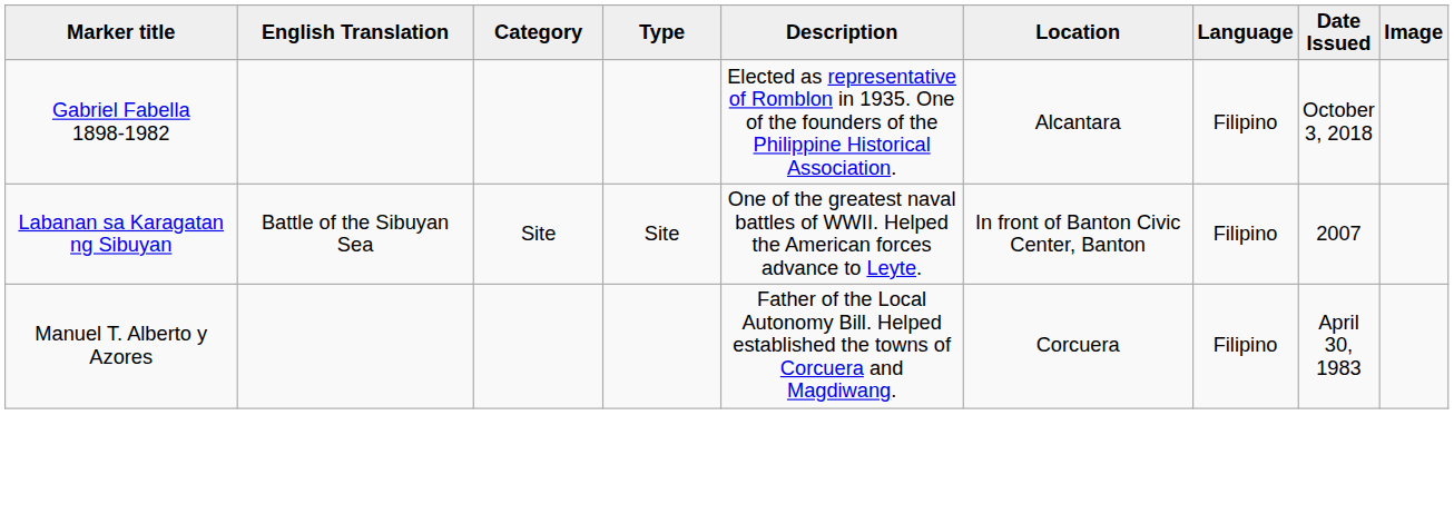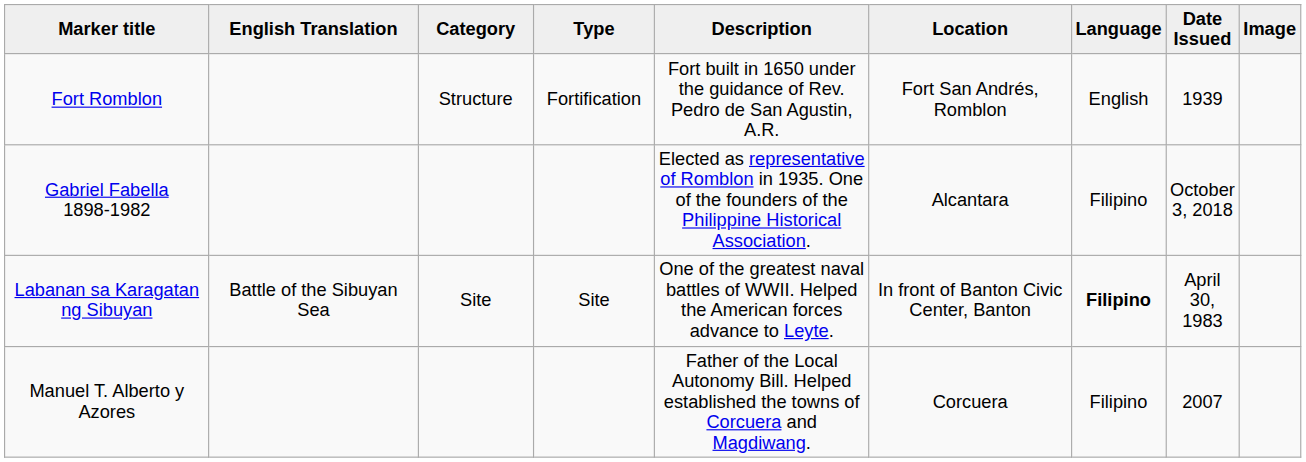 <table class="wikitable" style="width:90%; text-align:center;">
 <tr>
 <th style="width:20%; background:#efefef;">Marker title</th>
 <th style="width:20%; background:#efefef;">English Translation</th>
 <th style="width:10%; background:#efefef;">Category</th>
 <th style="width:10%; background:#efefef;">Type</th>
 <th style="width:20%; background:#efefef;">Description</th>
 <th style="width:20%; background:#efefef;">Location</th>
 <th style="width:10%; background:#efefef;">Language</th>
 <th style="width:10%; background:#efefef;">Date Issued</th>
 <th style="width:10%; background:#efefef;">Image</th>
+</tr>
+<tr>
+<td><a href='#'>Fort Romblon</a></td>
+<td></td>
+<td>Structure</td>
+<td>Fortification</td>
+<td>Fort built in 1650 under the guidance of Rev. Pedro de San Agustin, A.R.</td>
+<td>Fort San Andrés, Romblon</td>
+<td>English</td>
+<td>1939</td>
+<td></td>
 </tr>
 <tr>
 <td><a href='#'>Gabriel Fabella</a><br>1898-1982</td>
 <td></td>
 <td></td>
 <td></td>
 <td>Elected as <a href='#'>representative of Romblon</a> in 1935. One of the founders of the <a href='#'>Philippine Historical Association</a>.</td>
 <td>Alcantara</td>
 <td>Filipino</td>
 <td>October 3, 2018</td>
 <td></td>
 </tr>
 <tr>
 <td><a href='#'>Labanan sa Karagatan ng Sibuyan</a></td>
 <td>Battle of the Sibuyan Sea</td>
 <td>Site</td>
 <td>Site</td>
 <td>One of the greatest naval battles of WWII. Helped the American forces advance to <a href='#'>Leyte</a>.</td>
 <td>In front of Banton Civic Center, Banton</td>
-<td>Filipino</td>
-<td>2007</td>
+<td><strong>Filipino</strong></td>
+<td>April 30, 1983</td>
 <td></td>
 </tr>
 <tr>
 <td>Manuel T. Alberto y Azores</td>
 <td></td>
 <td></td>
 <td></td>
 <td>Father of the Local Autonomy Bill. Helped established the towns of <a href='#'>Corcuera</a> and <a href='#'>Magdiwang</a>.</td>
 <td>Corcuera</td>
 <td>Filipino</td>
-<td>April 30, 1983</td>
+<td>2007</td>
 <td></td>
 </tr>
 </table>
